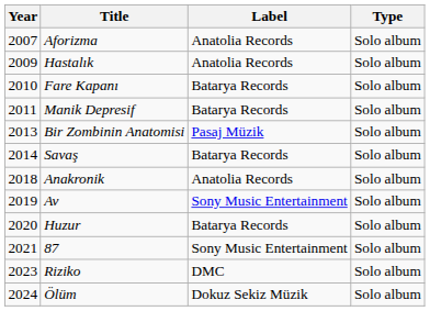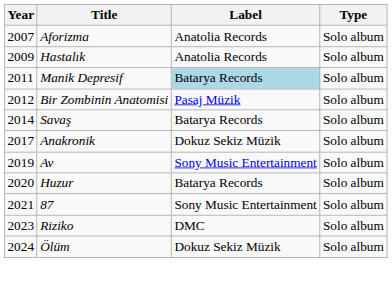 <table class="wikitable">
 <tr>
 <th>Year</th>
 <th>Title</th>
 <th>Label</th>
 <th>Type</th>
 </tr>
 <tr>
 <td>2007</td>
 <td><em>Aforizma</em></td>
 <td>Anatolia Records</td>
 <td>Solo album</td>
 </tr>
 <tr>
 <td>2009</td>
 <td><em>Hastalık</em></td>
 <td>Anatolia Records</td>
 <td>Solo album</td>
 </tr>
 <tr>
-<td>2010</td>
-<td><em>Fare Kapanı</em></td>
-<td>Batarya Records</td>
+<td>2011</td>
+<td><em>Manik Depresif</em></td>
+<td style="background: lightblue;">Batarya Records</td>
 <td>Solo album</td>
 </tr>
 <tr>
-<td>2011</td>
-<td><em>Manik Depresif</em></td>
-<td>Batarya Records</td>
-<td>Solo album</td>
-</tr>
-<tr>
-<td>2013</td>
+<td>2012</td>
 <td><em>Bir Zombinin Anatomisi</em></td>
 <td><a href='#'>Pasaj Müzik</a></td>
 <td>Solo album</td>
 </tr>
 <tr>
 <td>2014</td>
 <td><em>Savaş</em></td>
 <td>Batarya Records</td>
 <td>Solo album</td>
 </tr>
 <tr>
-<td>2018</td>
+<td>2017</td>
 <td><em>Anakronik</em></td>
-<td>Anatolia Records</td>
+<td>Dokuz Sekiz Müzik</td>
 <td>Solo album</td>
 </tr>
 <tr>
 <td>2019</td>
 <td><em>Av</em></td>
 <td><a href='#'>Sony Music Entertainment</a></td>
 <td>Solo album</td>
 </tr>
 <tr>
 <td>2020</td>
 <td><em>Huzur</em></td>
 <td>Batarya Records</td>
 <td>Solo album</td>
 </tr>
 <tr>
 <td>2021</td>
 <td><em>87</em></td>
 <td>Sony Music Entertainment</td>
 <td>Solo album</td>
 </tr>
 <tr>
 <td>2023</td>
 <td><em>Riziko</em></td>
 <td>DMC</td>
 <td>Solo album</td>
 </tr>
 <tr>
 <td>2024</td>
 <td><em>Ölüm</em></td>
 <td>Dokuz Sekiz Müzik</td>
 <td>Solo album</td>
 </tr>
 </table>
